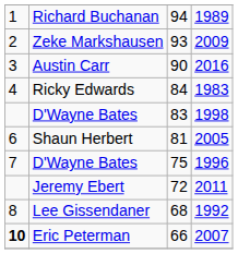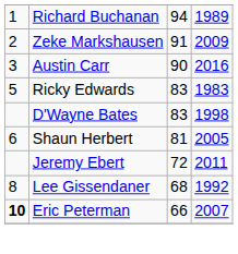 <table class="wikitable">
 <tr>
 </tr>
 <tr>
 <td>1</td>
 <td><a href='#'>Richard Buchanan</a></td>
 <td>94</td>
 <td><a href='#'>1989</a></td>
 </tr>
 <tr>
 <td>2</td>
 <td><a href='#'>Zeke Markshausen</a></td>
-<td>93</td>
+<td>91</td>
 <td><a href='#'>2009</a></td>
 </tr>
 <tr>
 <td>3</td>
 <td><a href='#'>Austin Carr</a></td>
 <td>90</td>
 <td><a href='#'>2016</a></td>
 </tr>
 <tr>
-<td>4</td>
+<td>5</td>
 <td>Ricky Edwards</td>
-<td>84</td>
+<td>83</td>
 <td><a href='#'>1983</a></td>
 </tr>
 <tr>
 <td></td>
 <td><a href='#'>D'Wayne Bates</a></td>
 <td>83</td>
 <td><a href='#'>1998</a></td>
 </tr>
 <tr>
 <td>6</td>
 <td>Shaun Herbert</td>
 <td>81</td>
 <td><a href='#'>2005</a></td>
-</tr>
-<tr>
-<td>7</td>
-<td><a href='#'>D'Wayne Bates</a></td>
-<td>75</td>
-<td><a href='#'>1996</a></td>
 </tr>
 <tr>
 <td></td>
 <td><a href='#'>Jeremy Ebert</a></td>
 <td>72</td>
 <td><a href='#'>2011</a></td>
 </tr>
 <tr>
 <td>8</td>
 <td><a href='#'>Lee Gissendaner</a></td>
 <td>68</td>
 <td><a href='#'>1992</a></td>
 </tr>
 <tr>
 <td><strong>10</strong></td>
 <td><a href='#'>Eric Peterman</a></td>
 <td>66</td>
 <td><a href='#'>2007</a></td>
 </tr>
 <tr>
 </tr>
 </table>
